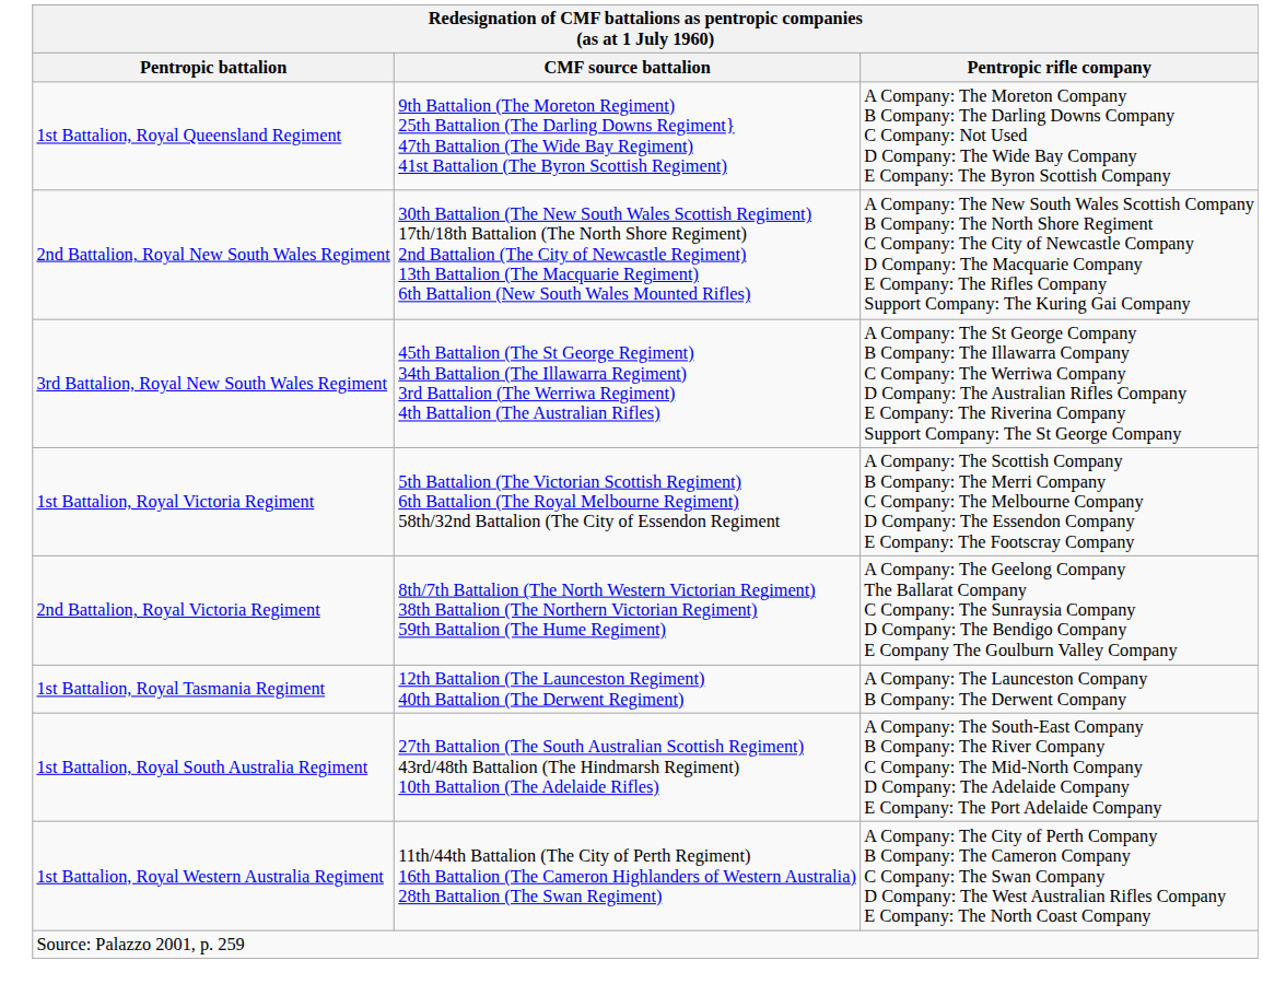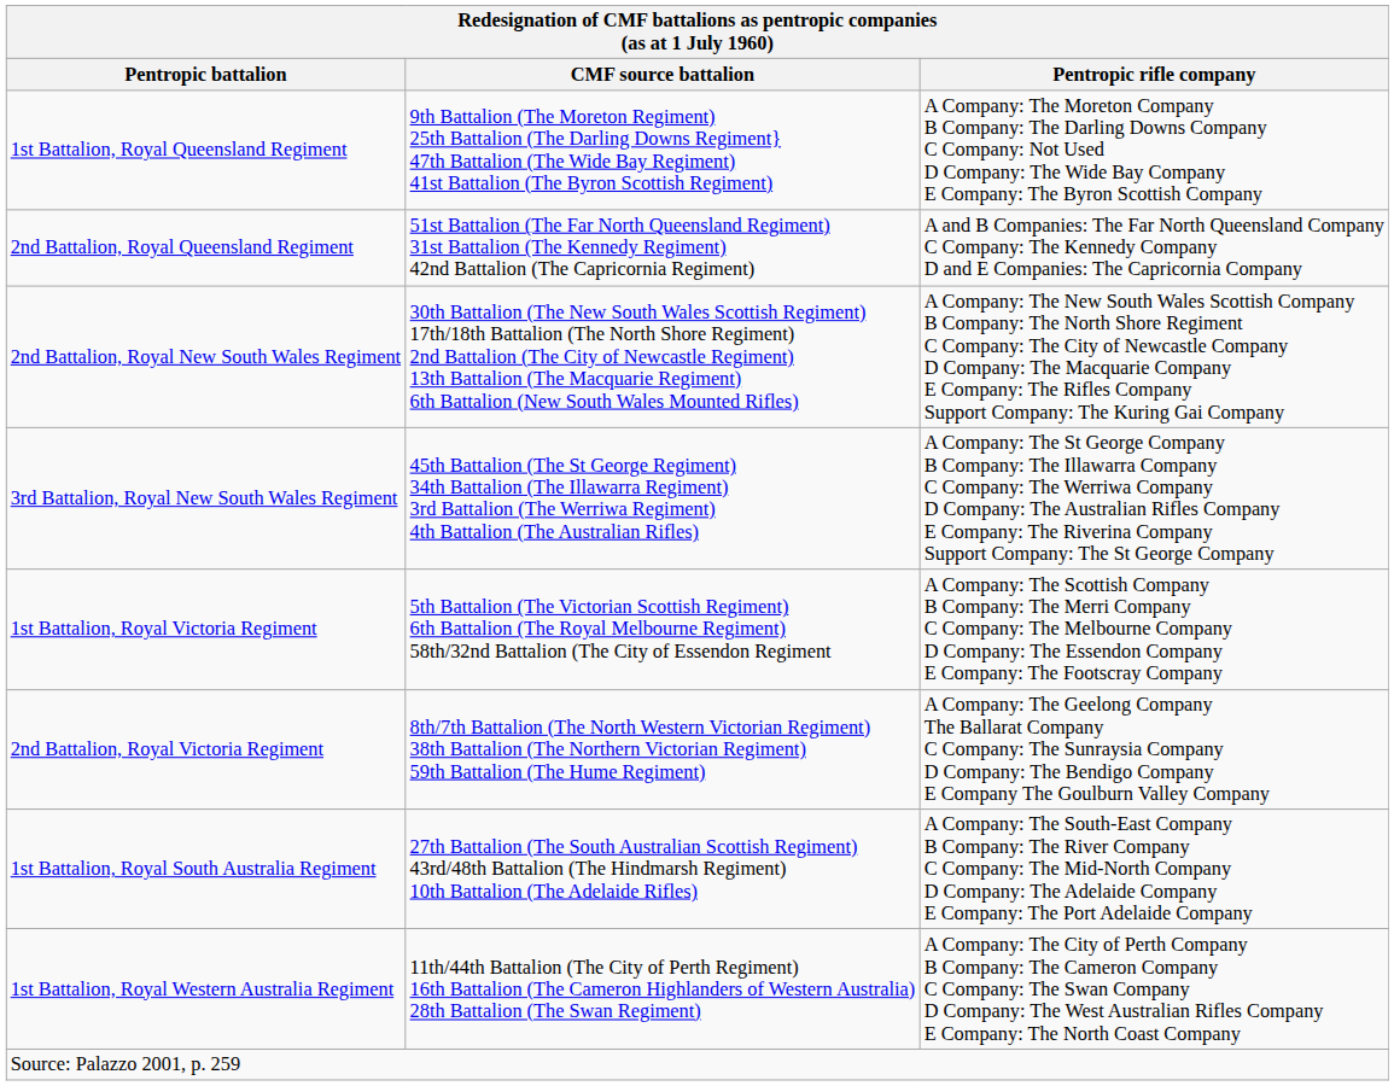 <table class="wikitable collapsible collapsed" align=right style="margin:0 0 1em 1em" style="font-size: 80%">
 <tr>
 <th colspan="3" style="text-align:center"><strong>Redesignation of CMF battalions as pentropic companies</strong><br>(as at 1 July 1960)</th>
 </tr>
 <tr>
 <th>Pentropic battalion</th>
 <th>CMF source battalion</th>
 <th>Pentropic rifle company</th>
 </tr>
 <tr>
 <td><a href='#'>1st Battalion, Royal Queensland Regiment</a></td>
 <td><a href='#'>9th Battalion (The Moreton Regiment)</a><br><a href='#'>25th Battalion (The Darling Downs Regiment}</a><br><a href='#'>47th Battalion (The Wide Bay Regiment)</a><br><a href='#'>41st Battalion (The Byron Scottish Regiment)</a></td>
 <td>A Company: The Moreton Company<br>B Company: The Darling Downs Company<br>C Company: Not Used<br>D Company: The Wide Bay Company<br>E Company: The Byron Scottish Company</td>
+</tr>
+<tr>
+<td><a href='#'>2nd Battalion, Royal Queensland Regiment</a></td>
+<td><a href='#'>51st Battalion (The Far North Queensland Regiment)</a><br><a href='#'>31st Battalion (The Kennedy Regiment)</a><br>42nd Battalion (The Capricornia Regiment)</td>
+<td>A and B Companies: The Far North Queensland Company<br>C Company: The Kennedy Company<br>D and E Companies: The Capricornia Company</td>
 </tr>
 <tr>
 <td><a href='#'>2nd Battalion, Royal New South Wales Regiment</a></td>
 <td><a href='#'>30th Battalion (The New South Wales Scottish Regiment)</a><br>17th/18th Battalion (The North Shore Regiment)<br><a href='#'>2nd Battalion (The City of Newcastle Regiment)</a><br><a href='#'>13th Battalion (The Macquarie Regiment)</a><br><a href='#'>6th Battalion (New South Wales Mounted Rifles)</a></td>
 <td>A Company: The New South Wales Scottish Company<br>B Company: The North Shore Regiment<br>C Company: The City of Newcastle Company<br>D Company: The Macquarie Company<br>E Company: The Rifles Company<br>Support Company: The Kuring Gai Company</td>
 </tr>
 <tr>
 <td><a href='#'>3rd Battalion, Royal New South Wales Regiment</a></td>
 <td><a href='#'>45th Battalion (The St George Regiment)</a><br><a href='#'>34th Battalion (The Illawarra Regiment)</a><br><a href='#'>3rd Battalion (The Werriwa Regiment)</a><br><a href='#'>4th Battalion (The Australian Rifles)</a></td>
 <td>A Company: The St George Company<br>B Company: The Illawarra Company<br>C Company: The Werriwa Company<br>D Company: The Australian Rifles Company<br>E Company: The Riverina Company<br>Support Company: The St George Company</td>
 </tr>
 <tr>
 <td><a href='#'>1st Battalion, Royal Victoria Regiment</a></td>
 <td><a href='#'>5th Battalion (The Victorian Scottish Regiment)</a><br><a href='#'>6th Battalion (The Royal Melbourne Regiment)</a><br>58th/32nd Battalion (The City of Essendon Regiment</td>
 <td>A Company: The Scottish Company<br>B Company: The Merri Company<br>C Company: The Melbourne Company<br>D Company: The Essendon Company<br>E Company: The Footscray Company</td>
 </tr>
 <tr>
 <td><a href='#'>2nd Battalion, Royal Victoria Regiment</a></td>
 <td><a href='#'>8th/7th Battalion (The North Western Victorian Regiment)</a><br><a href='#'>38th Battalion (The Northern Victorian Regiment)</a><br><a href='#'>59th Battalion (The Hume Regiment)</a></td>
 <td>A Company: The Geelong Company<br>The Ballarat Company<br>C Company: The Sunraysia Company<br>D Company: The Bendigo Company<br>E Company The Goulburn Valley Company</td>
 </tr>
 <tr>
-<td><a href='#'>1st Battalion, Royal Tasmania Regiment</a></td>
-<td><a href='#'>12th Battalion (The Launceston Regiment)</a><br><a href='#'>40th Battalion (The Derwent Regiment)</a></td>
-<td>A Company: The Launceston Company<br>B Company: The Derwent Company</td>
-</tr>
-<tr>
 <td><a href='#'>1st Battalion, Royal South Australia Regiment</a></td>
 <td><a href='#'>27th Battalion (The South Australian Scottish Regiment)</a><br>43rd/48th Battalion (The Hindmarsh Regiment)<br><a href='#'>10th Battalion (The Adelaide Rifles)</a></td>
 <td>A Company: The South-East Company<br>B Company: The River Company<br>C Company: The Mid-North Company<br>D Company: The Adelaide Company<br>E Company: The Port Adelaide Company</td>
 </tr>
 <tr>
 <td><a href='#'>1st Battalion, Royal Western Australia Regiment</a></td>
 <td>11th/44th Battalion (The City of Perth Regiment)<br><a href='#'>16th Battalion (The Cameron Highlanders of Western Australia)</a><br><a href='#'>28th Battalion (The Swan Regiment)</a></td>
 <td>A Company: The City of Perth Company<br>B Company: The Cameron Company<br>C Company: The Swan Company<br>D Company: The West Australian Rifles Company<br>E Company: The North Coast Company</td>
 </tr>
 <tr>
 <td colspan="3" style="text-align: left;">Source: Palazzo 2001, p. 259</td>
 </tr>
 </table>
